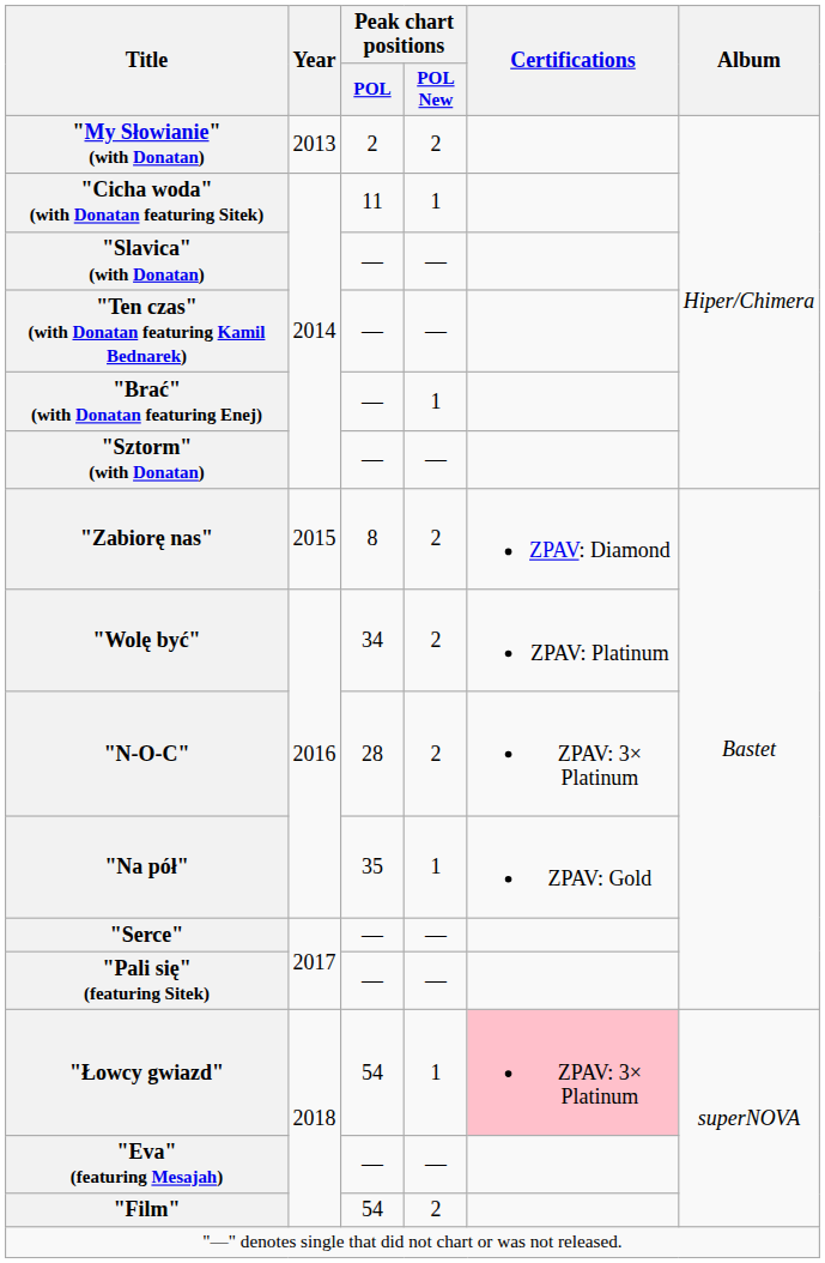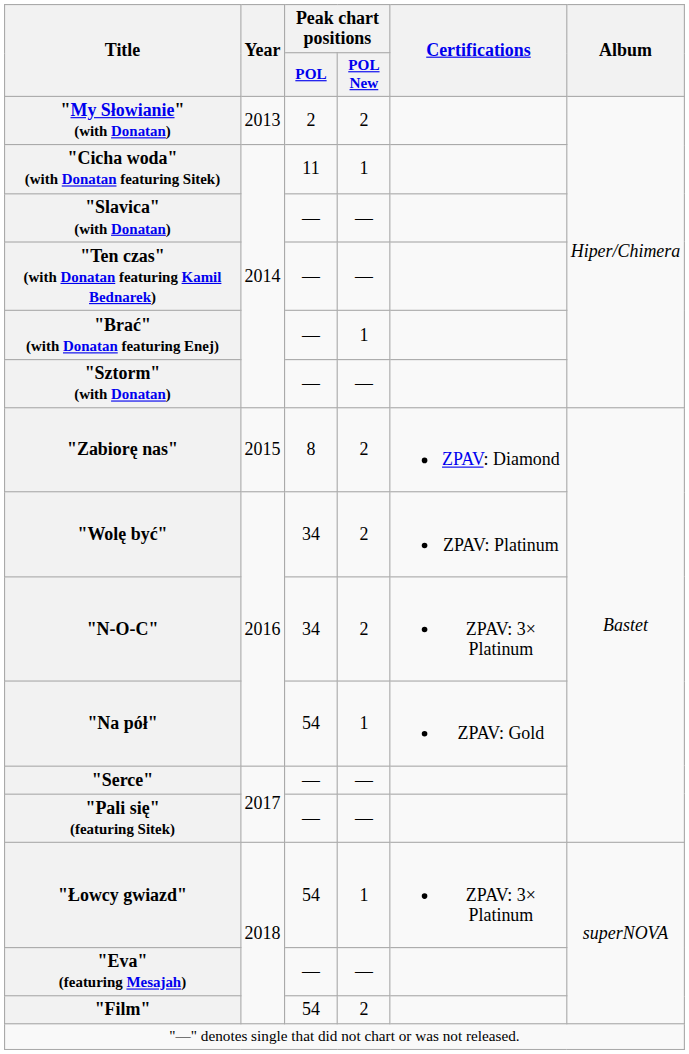 <table class="wikitable plainrowheaders" style="text-align:center;">
 <tr>
 <th scope="col" rowspan=2>Title</th>
 <th scope="col" rowspan=2>Year</th>
 <th scope="col" colspan=2>Peak chart positions</th>
 <th scope="col" rowspan=2><a href='#'>Certifications</a></th>
 <th scope="col" rowspan=2>Album</th>
 </tr>
 <tr>
 <th scope="col" style="width:3em;font-size:85%;"><a href='#'>POL</a><br></th>
 <th scope="col" style="width:3em;font-size:85%;"><a href='#'>POL<br>New</a><br></th>
 </tr>
 <tr>
 <th scope="row">"<a href='#'>My Słowianie</a>"<br><small>(with <a href='#'>Donatan</a>)</small></th>
 <td>2013</td>
 <td>2</td>
 <td>2</td>
 <td></td>
 <td rowspan="6"><em>Hiper/Chimera</em></td>
 </tr>
 <tr>
 <th scope="row">"Cicha woda"<br><small>(with <a href='#'>Donatan</a> featuring Sitek)</small></th>
 <td rowspan="5">2014</td>
 <td>11</td>
 <td>1</td>
 <td></td>
 </tr>
 <tr>
 <th scope="row">"Slavica"<br><small>(with <a href='#'>Donatan</a>)</small></th>
 <td>—</td>
 <td>—</td>
 <td></td>
 </tr>
 <tr>
 <th scope="row">"Ten czas"<br><small>(with <a href='#'>Donatan</a> featuring <a href='#'>Kamil Bednarek</a>)</small></th>
 <td>—</td>
 <td>—</td>
 <td></td>
 </tr>
 <tr>
 <th scope="row">"Brać"<br><small>(with <a href='#'>Donatan</a> featuring Enej)</small></th>
 <td>—</td>
 <td>1</td>
 <td></td>
 </tr>
 <tr>
 <th scope="row">"Sztorm"<br><small>(with <a href='#'>Donatan</a>)</small></th>
 <td>—</td>
 <td>—</td>
 <td></td>
 </tr>
 <tr>
 <th scope="row">"Zabiorę nas"</th>
 <td>2015</td>
 <td>8</td>
 <td>2</td>
 <td><br><ul><li><a href='#'>ZPAV</a>: Diamond</li></ul></td>
 <td rowspan="6"><em>Bastet</em></td>
 </tr>
 <tr>
 <th scope="row">"Wolę być"</th>
 <td rowspan="3">2016</td>
 <td>34</td>
 <td>2</td>
 <td><br><ul><li>ZPAV: Platinum</li></ul></td>
 </tr>
 <tr>
 <th scope="row">"N-O-C"</th>
-<td>28</td>
+<td>34</td>
 <td>2</td>
 <td><br><ul><li>ZPAV: 3× Platinum</li></ul></td>
 </tr>
 <tr>
 <th scope="row">"Na pół"</th>
-<td>35</td>
+<td>54</td>
 <td>1</td>
 <td><br><ul><li>ZPAV: Gold</li></ul></td>
 </tr>
 <tr>
 <th scope="row">"Serce"</th>
 <td rowspan="2">2017</td>
 <td>—</td>
 <td>—</td>
 <td></td>
 </tr>
 <tr>
 <th scope="row">"Pali się"<br><small>(featuring Sitek)</small></th>
 <td>—</td>
 <td>—</td>
 <td></td>
 </tr>
 <tr>
 <th scope="row">"Łowcy gwiazd"</th>
 <td rowspan="3">2018</td>
 <td>54</td>
 <td>1</td>
-<td style="background: pink;"><br><ul><li>ZPAV: 3× Platinum</li></ul></td>
+<td><br><ul><li>ZPAV: 3× Platinum</li></ul></td>
 <td rowspan="3"><em>superNOVA</em></td>
 </tr>
 <tr>
 <th scope="row">"Eva"<br><small>(featuring <a href='#'>Mesajah</a>)</small></th>
 <td>—</td>
 <td>—</td>
 <td></td>
 </tr>
 <tr>
 <th scope="row">"Film"</th>
 <td>54</td>
 <td>2</td>
 <td></td>
 </tr>
 <tr>
 <td colspan="6" style="font-size:85%">"—" denotes single that did not chart or was not released.</td>
 </tr>
 </table>
